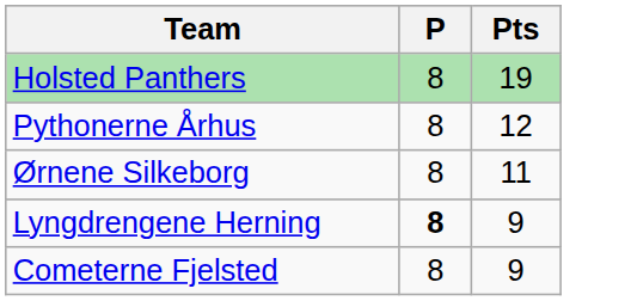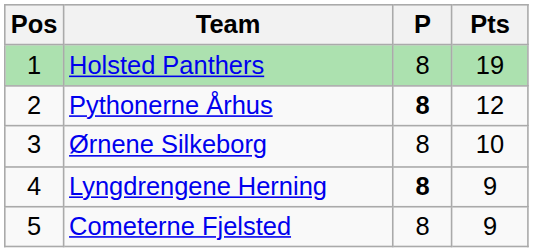 <table class="wikitable" style="font-size: 100%">
 <tr>
+<th width=20>Pos</th>
 <th width=200>Team</th>
 <th width=30>P</th>
 <th width=40>Pts</th>
 </tr>
 <tr align=center style="background:#ACE1AF;">
+<td>1</td>
 <td align="left"><a href='#'>Holsted Panthers</a></td>
 <td>8</td>
 <td>19</td>
 </tr>
 <tr align=center>
+<td>2</td>
 <td align="left"><a href='#'>Pythonerne Århus</a></td>
-<td>8</td>
+<td><strong>8</strong></td>
 <td>12</td>
 </tr>
 <tr align=center>
+<td>3</td>
 <td align="left"><a href='#'>Ørnene Silkeborg</a></td>
 <td>8</td>
-<td>11</td>
+<td>10</td>
 </tr>
 <tr align=center>
+<td>4</td>
 <td align="left"><a href='#'>Lyngdrengene Herning</a></td>
 <td><strong>8</strong></td>
 <td>9</td>
 </tr>
 <tr align=center>
+<td>5</td>
 <td align="left"><a href='#'>Cometerne Fjelsted</a></td>
 <td>8</td>
 <td>9</td>
 </tr>
 </table>
